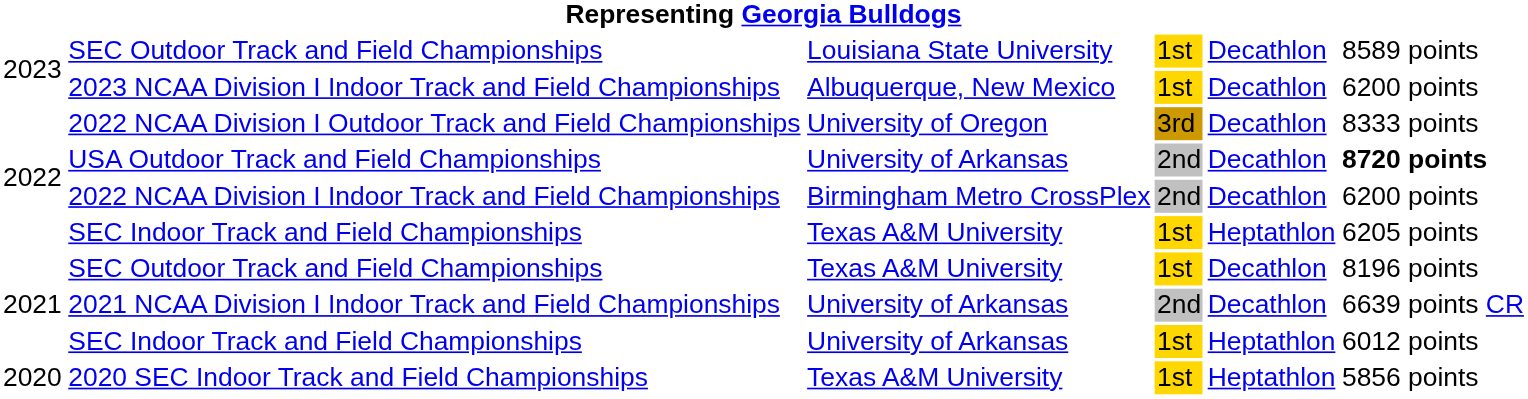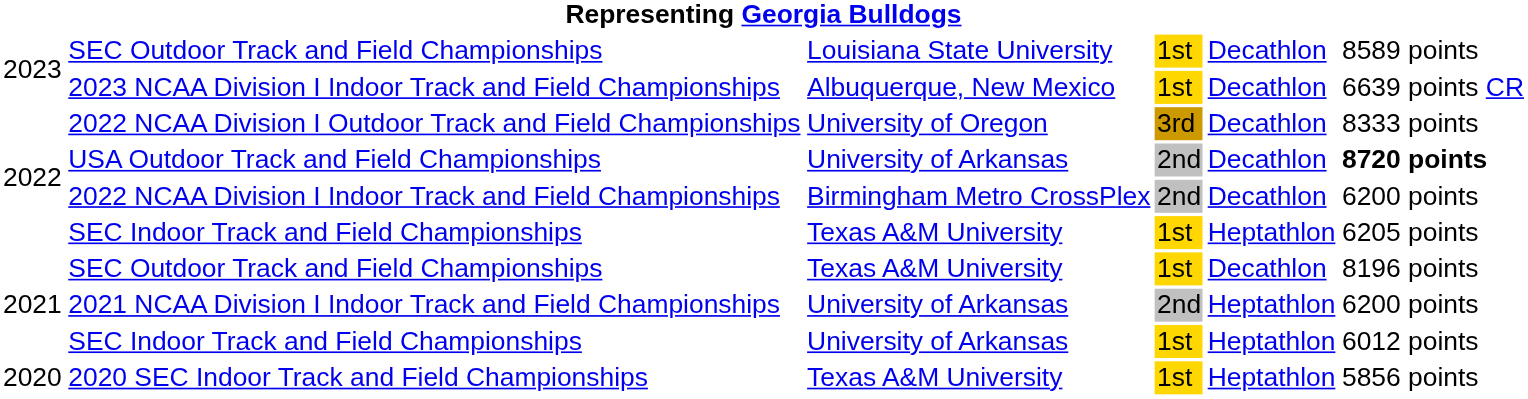 <table>
 <tr>
 <th colspan=6>Representing <a href='#'>Georgia Bulldogs</a></th>
 </tr>
 <tr>
 <td rowspan=2>2023</td>
 <td rowspan=1><a href='#'>SEC Outdoor Track and Field Championships</a></td>
 <td rowspan=1><a href='#'>Louisiana State University</a></td>
 <td bgcolor=gold>1st</td>
 <td><a href='#'>Decathlon</a></td>
 <td>8589 points</td>
 </tr>
 <tr>
 <td rowspan=1><a href='#'>2023 NCAA Division I Indoor Track and Field Championships</a></td>
 <td rowspan=1><a href='#'>Albuquerque, New Mexico</a></td>
 <td bgcolor=gold>1st</td>
 <td><a href='#'>Decathlon</a></td>
-<td>6200 points</td>
+<td>6639 points <a href='#'>CR</a></td>
 </tr>
 <tr>
 <td rowspan=4>2022</td>
 <td rowspan=1><a href='#'>2022 NCAA Division I Outdoor Track and Field Championships</a></td>
 <td rowspan=1><a href='#'>University of Oregon</a></td>
 <td bgcolor=cc9900>3rd</td>
 <td><a href='#'>Decathlon</a></td>
 <td>8333 points</td>
 </tr>
 <tr>
 <td rowspan=1><a href='#'>USA Outdoor Track and Field Championships</a></td>
 <td rowspan=1><a href='#'>University of Arkansas</a></td>
 <td bgcolor=silver>2nd</td>
 <td><a href='#'>Decathlon</a></td>
 <td><strong>8720 points</strong></td>
 </tr>
 <tr>
 <td rowspan=1><a href='#'>2022 NCAA Division I Indoor Track and Field Championships</a></td>
 <td rowspan=1><a href='#'>Birmingham Metro CrossPlex</a></td>
 <td bgcolor=silver>2nd</td>
 <td><a href='#'>Decathlon</a></td>
 <td>6200 points</td>
 </tr>
 <tr>
 <td rowspan=1><a href='#'>SEC Indoor Track and Field Championships</a></td>
 <td rowspan=1><a href='#'>Texas A&M University</a></td>
 <td bgcolor=gold>1st</td>
 <td><a href='#'>Heptathlon</a></td>
 <td>6205 points</td>
 </tr>
 <tr>
 <td rowspan=3>2021</td>
 <td rowspan=1><a href='#'>SEC Outdoor Track and Field Championships</a></td>
 <td rowspan=1><a href='#'>Texas A&M University</a></td>
 <td bgcolor=gold>1st</td>
 <td><a href='#'>Decathlon</a></td>
 <td>8196 points</td>
 </tr>
 <tr>
 <td rowspan=1><a href='#'>2021 NCAA Division I Indoor Track and Field Championships</a></td>
 <td rowspan=1><a href='#'>University of Arkansas</a></td>
 <td bgcolor=silver>2nd</td>
-<td><a href='#'>Decathlon</a></td>
-<td>6639 points <a href='#'>CR</a></td>
+<td><a href='#'>Heptathlon</a></td>
+<td>6200 points</td>
 </tr>
 <tr>
 <td rowspan=1><a href='#'>SEC Indoor Track and Field Championships</a></td>
 <td rowspan=1><a href='#'>University of Arkansas</a></td>
 <td bgcolor=gold>1st</td>
 <td><a href='#'>Heptathlon</a></td>
 <td>6012 points</td>
 </tr>
 <tr>
 <td rowspan=1>2020</td>
 <td rowspan=1><a href='#'>2020 SEC Indoor Track and Field Championships</a></td>
 <td rowspan=1><a href='#'>Texas A&M University</a></td>
 <td bgcolor=gold>1st</td>
 <td><a href='#'>Heptathlon</a></td>
 <td>5856 points</td>
 </tr>
 </table>
